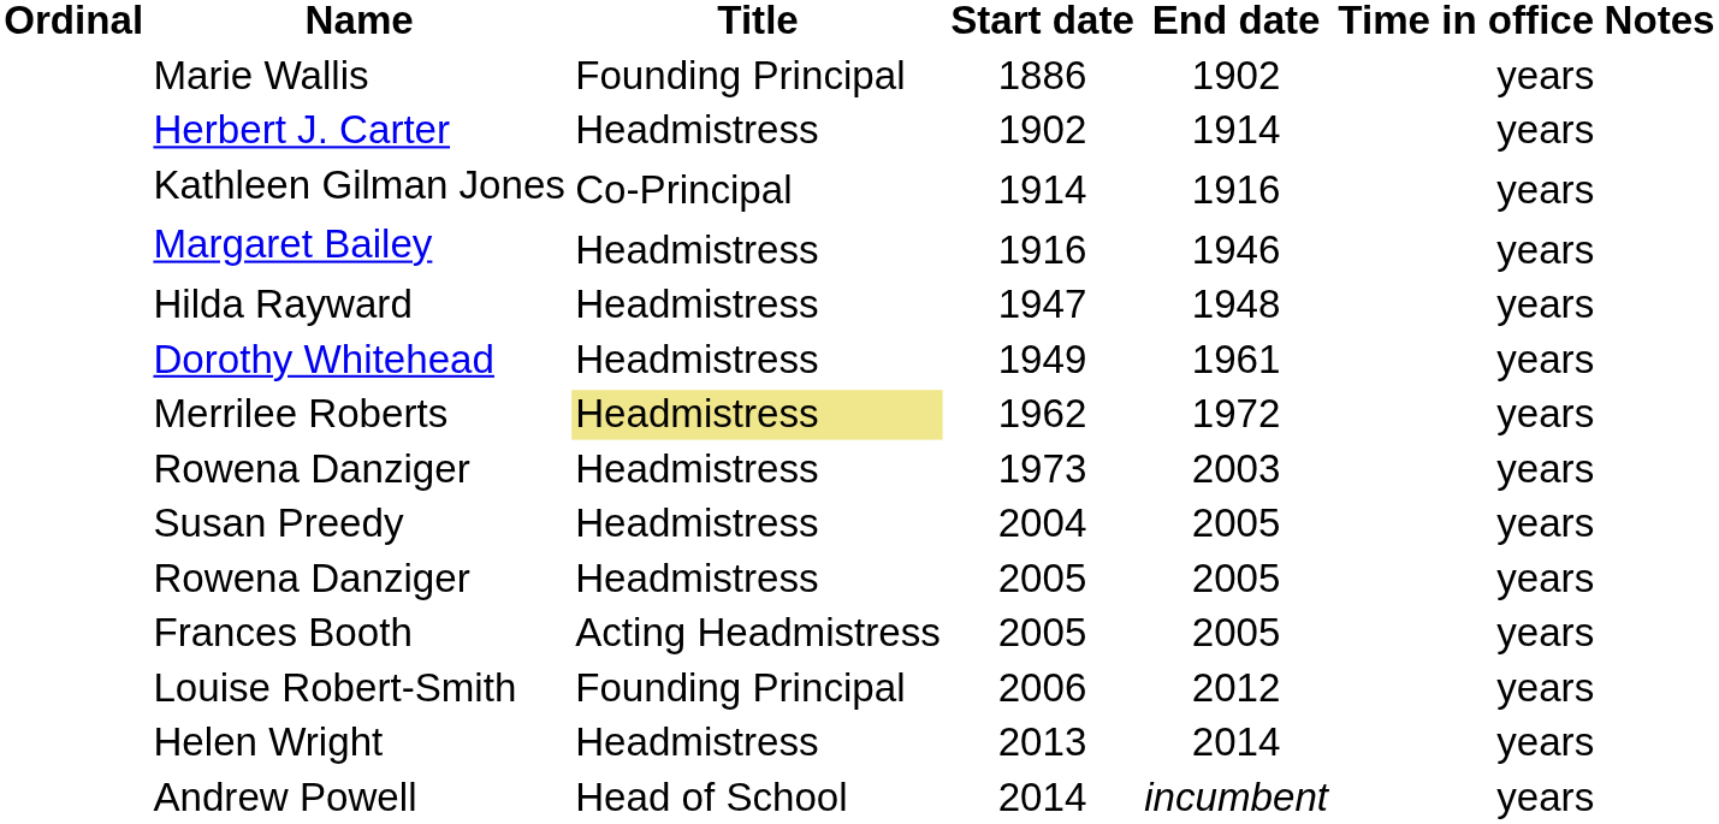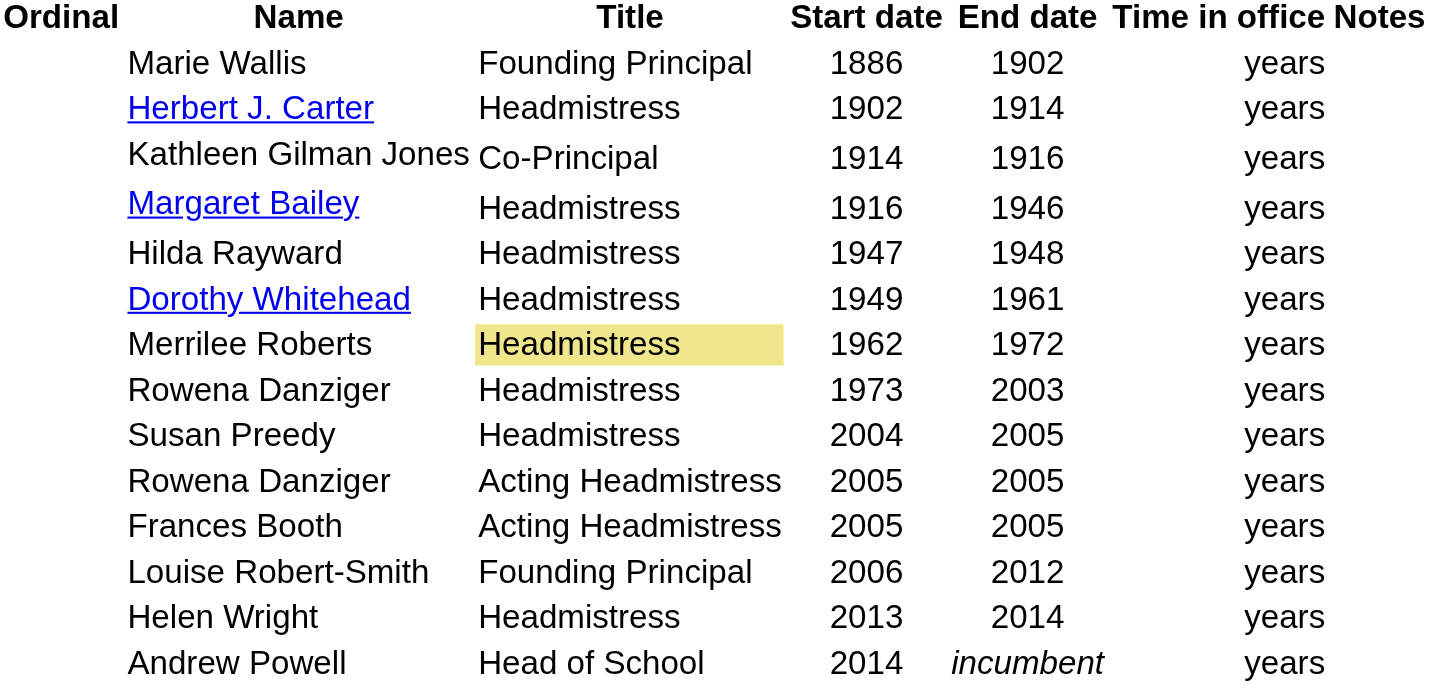 <table>
 <tr>
 <th>Ordinal</th>
 <th>Name</th>
 <th>Title</th>
 <th>Start date</th>
 <th>End date</th>
 <th>Time in office</th>
 <th>Notes</th>
 </tr>
 <tr>
 <td align=center></td>
 <td>Marie Wallis</td>
 <td>Founding Principal</td>
 <td align=center>1886</td>
 <td align=center>1902</td>
 <td align=right> years</td>
 <td></td>
 </tr>
 <tr>
 <td align=center></td>
 <td><a href='#'>Herbert J. Carter</a></td>
 <td>Headmistress</td>
 <td align=center>1902</td>
 <td align=center>1914</td>
 <td align=right> years</td>
 <td></td>
 </tr>
 <tr>
 <td align=center></td>
 <td>Kathleen Gilman Jones</td>
 <td rowspan=2>Co-Principal</td>
 <td rowspan=2 align=center>1914</td>
 <td rowspan=2 align=center>1916</td>
 <td rowspan=2 align=right> years</td>
 <td rowspan=2></td>
 </tr>
 <tr>
 <td align=center></td>
 <td rowspan=2><a href='#'>Margaret Bailey</a></td>
 </tr>
 <tr>
 <td align=center></td>
 <td>Headmistress</td>
 <td align=center>1916</td>
 <td align=center>1946</td>
 <td align=right> years</td>
 <td></td>
 </tr>
 <tr>
 <td align=center></td>
 <td>Hilda Rayward</td>
 <td>Headmistress</td>
 <td align=center>1947</td>
 <td align=center>1948</td>
 <td align=right> years</td>
 <td></td>
 </tr>
 <tr>
 <td align=center></td>
 <td><a href='#'>Dorothy Whitehead</a></td>
 <td>Headmistress</td>
 <td align=center>1949</td>
 <td align=center>1961</td>
 <td align=right> years</td>
 <td></td>
 </tr>
 <tr>
 <td align=center></td>
 <td>Merrilee Roberts</td>
 <td style="background: khaki;">Headmistress</td>
 <td align=center>1962</td>
 <td align=center>1972</td>
 <td align=right> years</td>
 <td></td>
 </tr>
 <tr>
 <td align=center></td>
 <td>Rowena Danziger</td>
 <td>Headmistress</td>
 <td align=center>1973</td>
 <td align=center>2003</td>
 <td align=right> years</td>
 <td></td>
 </tr>
 <tr>
 <td align=center></td>
 <td>Susan Preedy</td>
 <td>Headmistress</td>
 <td align=center>2004</td>
 <td align=center>2005</td>
 <td align=right> years</td>
 <td></td>
 </tr>
 <tr>
 <td align=center></td>
 <td>Rowena Danziger</td>
-<td>Headmistress</td>
+<td>Acting Headmistress</td>
 <td align=center>2005</td>
 <td align=center>2005</td>
 <td align=right> years</td>
 <td></td>
 </tr>
 <tr>
 <td align=center></td>
 <td>Frances Booth</td>
 <td>Acting Headmistress</td>
 <td align=center>2005</td>
 <td align=center>2005</td>
 <td align=right> years</td>
 <td></td>
 </tr>
 <tr>
 <td align=center></td>
 <td>Louise Robert-Smith</td>
 <td>Founding Principal</td>
 <td align=center>2006</td>
 <td align=center>2012</td>
 <td align=right> years</td>
 <td></td>
 </tr>
 <tr>
 <td align=center></td>
 <td>Helen Wright</td>
 <td>Headmistress</td>
 <td align=center>2013</td>
 <td align=center>2014</td>
 <td align=right> years</td>
 <td></td>
 </tr>
 <tr>
 <td align=center></td>
 <td>Andrew Powell</td>
 <td>Head of School</td>
 <td align=center>2014</td>
 <td align=center><em>incumbent</em></td>
 <td align=right> years</td>
 <td></td>
 </tr>
 </table>
